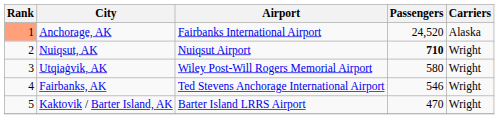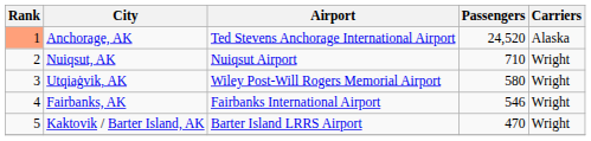 <table class="wikitable">
 <tr>
 <th>Rank</th>
 <th>City</th>
 <th>Airport</th>
 <th>Passengers</th>
 <th>Carriers</th>
 </tr>
 <tr>
 <td align=right style="background: lightsalmon;">1</td>
 <td> <a href='#'>Anchorage, AK</a></td>
-<td><a href='#'>Fairbanks International Airport</a></td>
+<td><a href='#'>Ted Stevens Anchorage International Airport</a></td>
 <td align=right>24,520</td>
 <td>Alaska</td>
 </tr>
 <tr>
 <td align=right>2</td>
 <td> <a href='#'>Nuiqsut, AK</a></td>
 <td><a href='#'>Nuiqsut Airport</a></td>
-<td align=right><strong>710</strong></td>
+<td align=right>710</td>
 <td>Wright</td>
 </tr>
 <tr>
 <td align=right>3</td>
 <td> <a href='#'>Utqiaġvik, AK</a> </td>
 <td><a href='#'>Wiley Post-Will Rogers Memorial Airport</a></td>
 <td align=right>580</td>
 <td>Wright</td>
 </tr>
 <tr>
 <td align=right>4</td>
 <td> <a href='#'>Fairbanks, AK</a></td>
-<td><a href='#'>Ted Stevens Anchorage International Airport</a></td>
+<td><a href='#'>Fairbanks International Airport</a></td>
 <td align=right>546</td>
 <td>Wright</td>
 </tr>
 <tr>
 <td align=right>5</td>
 <td> <a href='#'>Kaktovik</a> / <a href='#'>Barter Island, AK</a></td>
 <td><a href='#'>Barter Island LRRS Airport</a></td>
 <td align=right>470</td>
 <td>Wright</td>
 </tr>
 <tr>
 </tr>
 </table>
